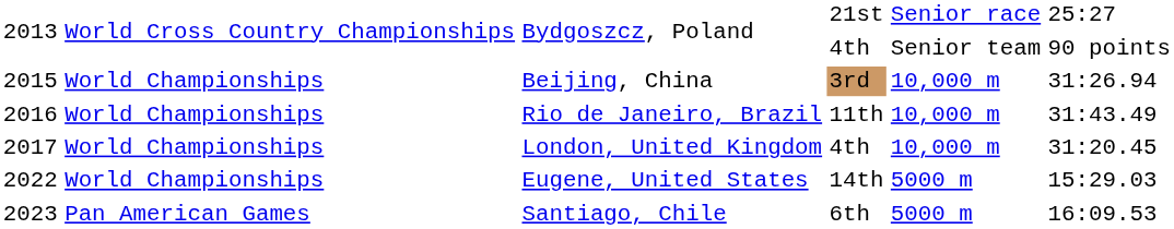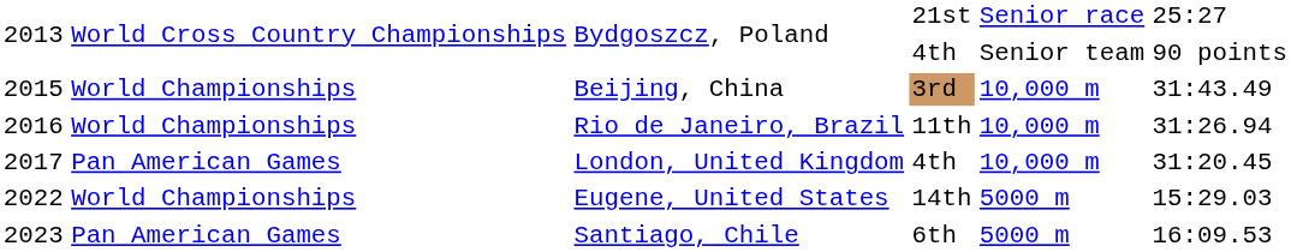 <table>
 <tr>
 <td rowspan=2>2013</td>
 <td rowspan=2><a href='#'>World Cross Country Championships</a></td>
 <td rowspan=2><a href='#'>Bydgoszcz</a>, Poland</td>
 <td>21st</td>
 <td><a href='#'>Senior race</a></td>
 <td>25:27</td>
 </tr>
 <tr>
 <td>4th</td>
 <td>Senior team</td>
 <td>90 points</td>
 </tr>
 <tr>
 <td>2015</td>
 <td><a href='#'>World Championships</a></td>
 <td><a href='#'>Beijing</a>, China</td>
 <td bgcolor="cc9966">3rd</td>
 <td><a href='#'>10,000 m</a></td>
-<td>31:26.94</td>
+<td>31:43.49</td>
 </tr>
 <tr>
 <td>2016</td>
 <td><a href='#'>World Championships</a></td>
 <td><a href='#'>Rio de Janeiro, Brazil</a></td>
 <td>11th</td>
 <td><a href='#'>10,000 m</a></td>
-<td>31:43.49</td>
+<td>31:26.94</td>
 </tr>
 <tr>
 <td>2017</td>
-<td><a href='#'>World Championships</a></td>
+<td><a href='#'>Pan American Games</a></td>
 <td><a href='#'>London, United Kingdom</a></td>
 <td>4th</td>
 <td><a href='#'>10,000 m</a></td>
 <td>31:20.45</td>
 </tr>
 <tr>
 <td>2022</td>
 <td><a href='#'>World Championships</a></td>
 <td><a href='#'>Eugene, United States</a></td>
 <td>14th</td>
 <td><a href='#'>5000 m</a></td>
 <td>15:29.03</td>
 </tr>
 <tr>
 <td>2023</td>
 <td><a href='#'>Pan American Games</a></td>
 <td><a href='#'>Santiago, Chile</a></td>
 <td>6th</td>
 <td><a href='#'>5000 m</a></td>
 <td>16:09.53</td>
 </tr>
 </table>
